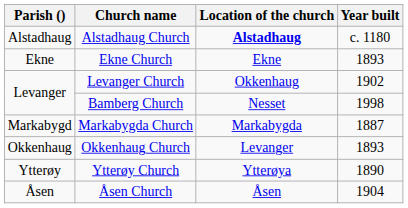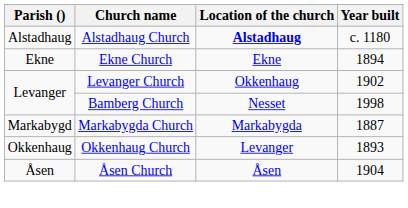 <table class="wikitable" style="text-align:center">
 <tr>
 <th>Parish ()</th>
 <th>Church name</th>
 <th>Location of the church</th>
 <th>Year built</th>
 </tr>
 <tr>
 <td>Alstadhaug</td>
 <td><a href='#'>Alstadhaug Church</a></td>
 <td><strong><a href='#'>Alstadhaug</a></strong></td>
 <td>c. 1180</td>
 </tr>
 <tr>
 <td>Ekne</td>
 <td><a href='#'>Ekne Church</a></td>
 <td><a href='#'>Ekne</a></td>
-<td>1893</td>
+<td>1894</td>
 </tr>
 <tr>
 <td rowspan="2">Levanger</td>
 <td><a href='#'>Levanger Church</a></td>
 <td><a href='#'>Okkenhaug</a></td>
 <td>1902</td>
 </tr>
 <tr>
 <td><a href='#'>Bamberg Church</a></td>
 <td><a href='#'>Nesset</a></td>
 <td>1998</td>
 </tr>
 <tr>
 <td>Markabygd</td>
 <td><a href='#'>Markabygda Church</a></td>
 <td><a href='#'>Markabygda</a></td>
 <td>1887</td>
 </tr>
 <tr>
 <td>Okkenhaug</td>
 <td><a href='#'>Okkenhaug Church</a></td>
 <td><a href='#'>Levanger</a></td>
 <td>1893</td>
 </tr>
 <tr>
-<td>Ytterøy</td>
-<td><a href='#'>Ytterøy Church</a></td>
-<td><a href='#'>Ytterøya</a></td>
-<td>1890</td>
-</tr>
-<tr>
 <td>Åsen</td>
 <td><a href='#'>Åsen Church</a></td>
 <td><a href='#'>Åsen</a></td>
 <td>1904</td>
 </tr>
 </table>
